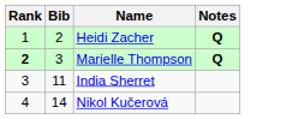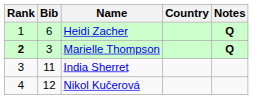 <table class="wikitable" style="text-align:center;">
 <tr>
 <th>Rank</th>
 <th>Bib</th>
 <th>Name</th>
+<th>Country</th>
 <th>Notes</th>
 </tr>
 <tr bgcolor="#ccffcc">
 <td>1</td>
-<td>2</td>
+<td>6</td>
 <td align=left><a href='#'>Heidi Zacher</a></td>
+<td align=left></td>
 <td><strong>Q</strong></td>
 </tr>
 <tr bgcolor="#ccffcc">
 <td><strong>2</strong></td>
 <td>3</td>
 <td align=left><a href='#'>Marielle Thompson</a></td>
+<td align=left></td>
 <td><strong>Q</strong></td>
 </tr>
 <tr>
 <td>3</td>
 <td>11</td>
 <td align=left><a href='#'>India Sherret</a></td>
+<td align=left></td>
 <td></td>
 </tr>
 <tr>
 <td>4</td>
-<td>14</td>
+<td>12</td>
 <td align=left><a href='#'>Nikol Kučerová</a></td>
+<td align=left></td>
 <td></td>
 </tr>
 </table>
